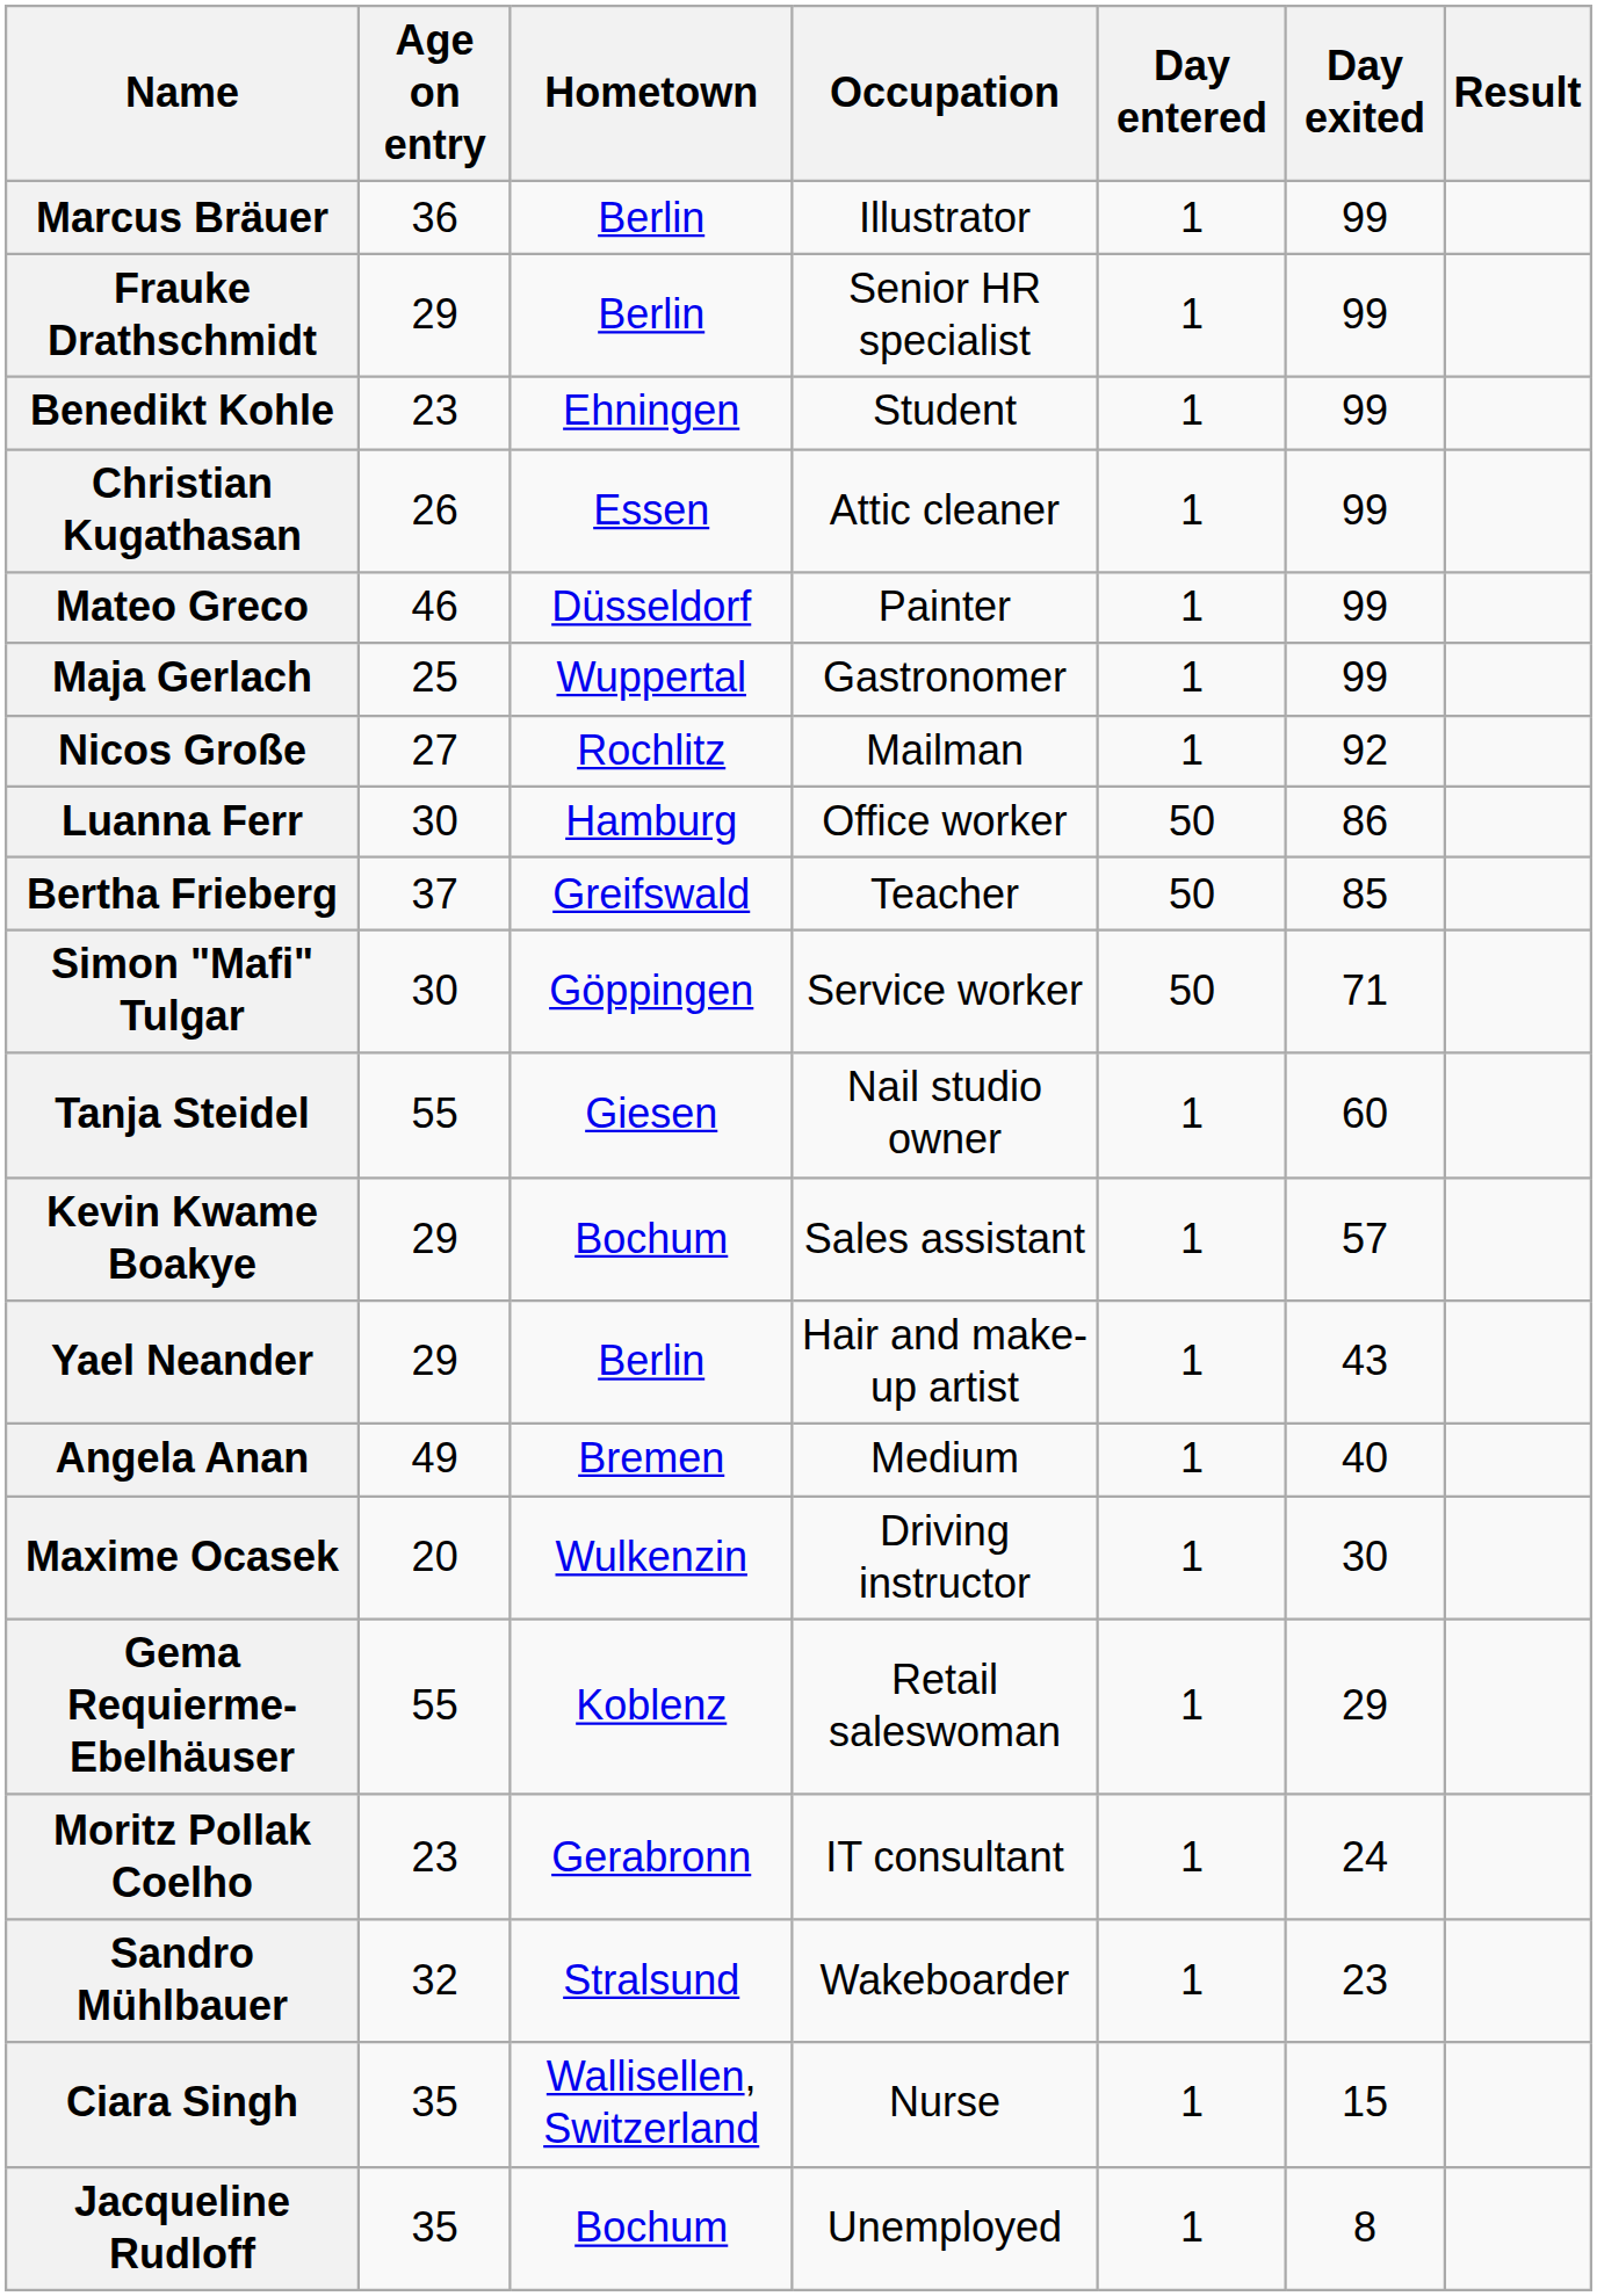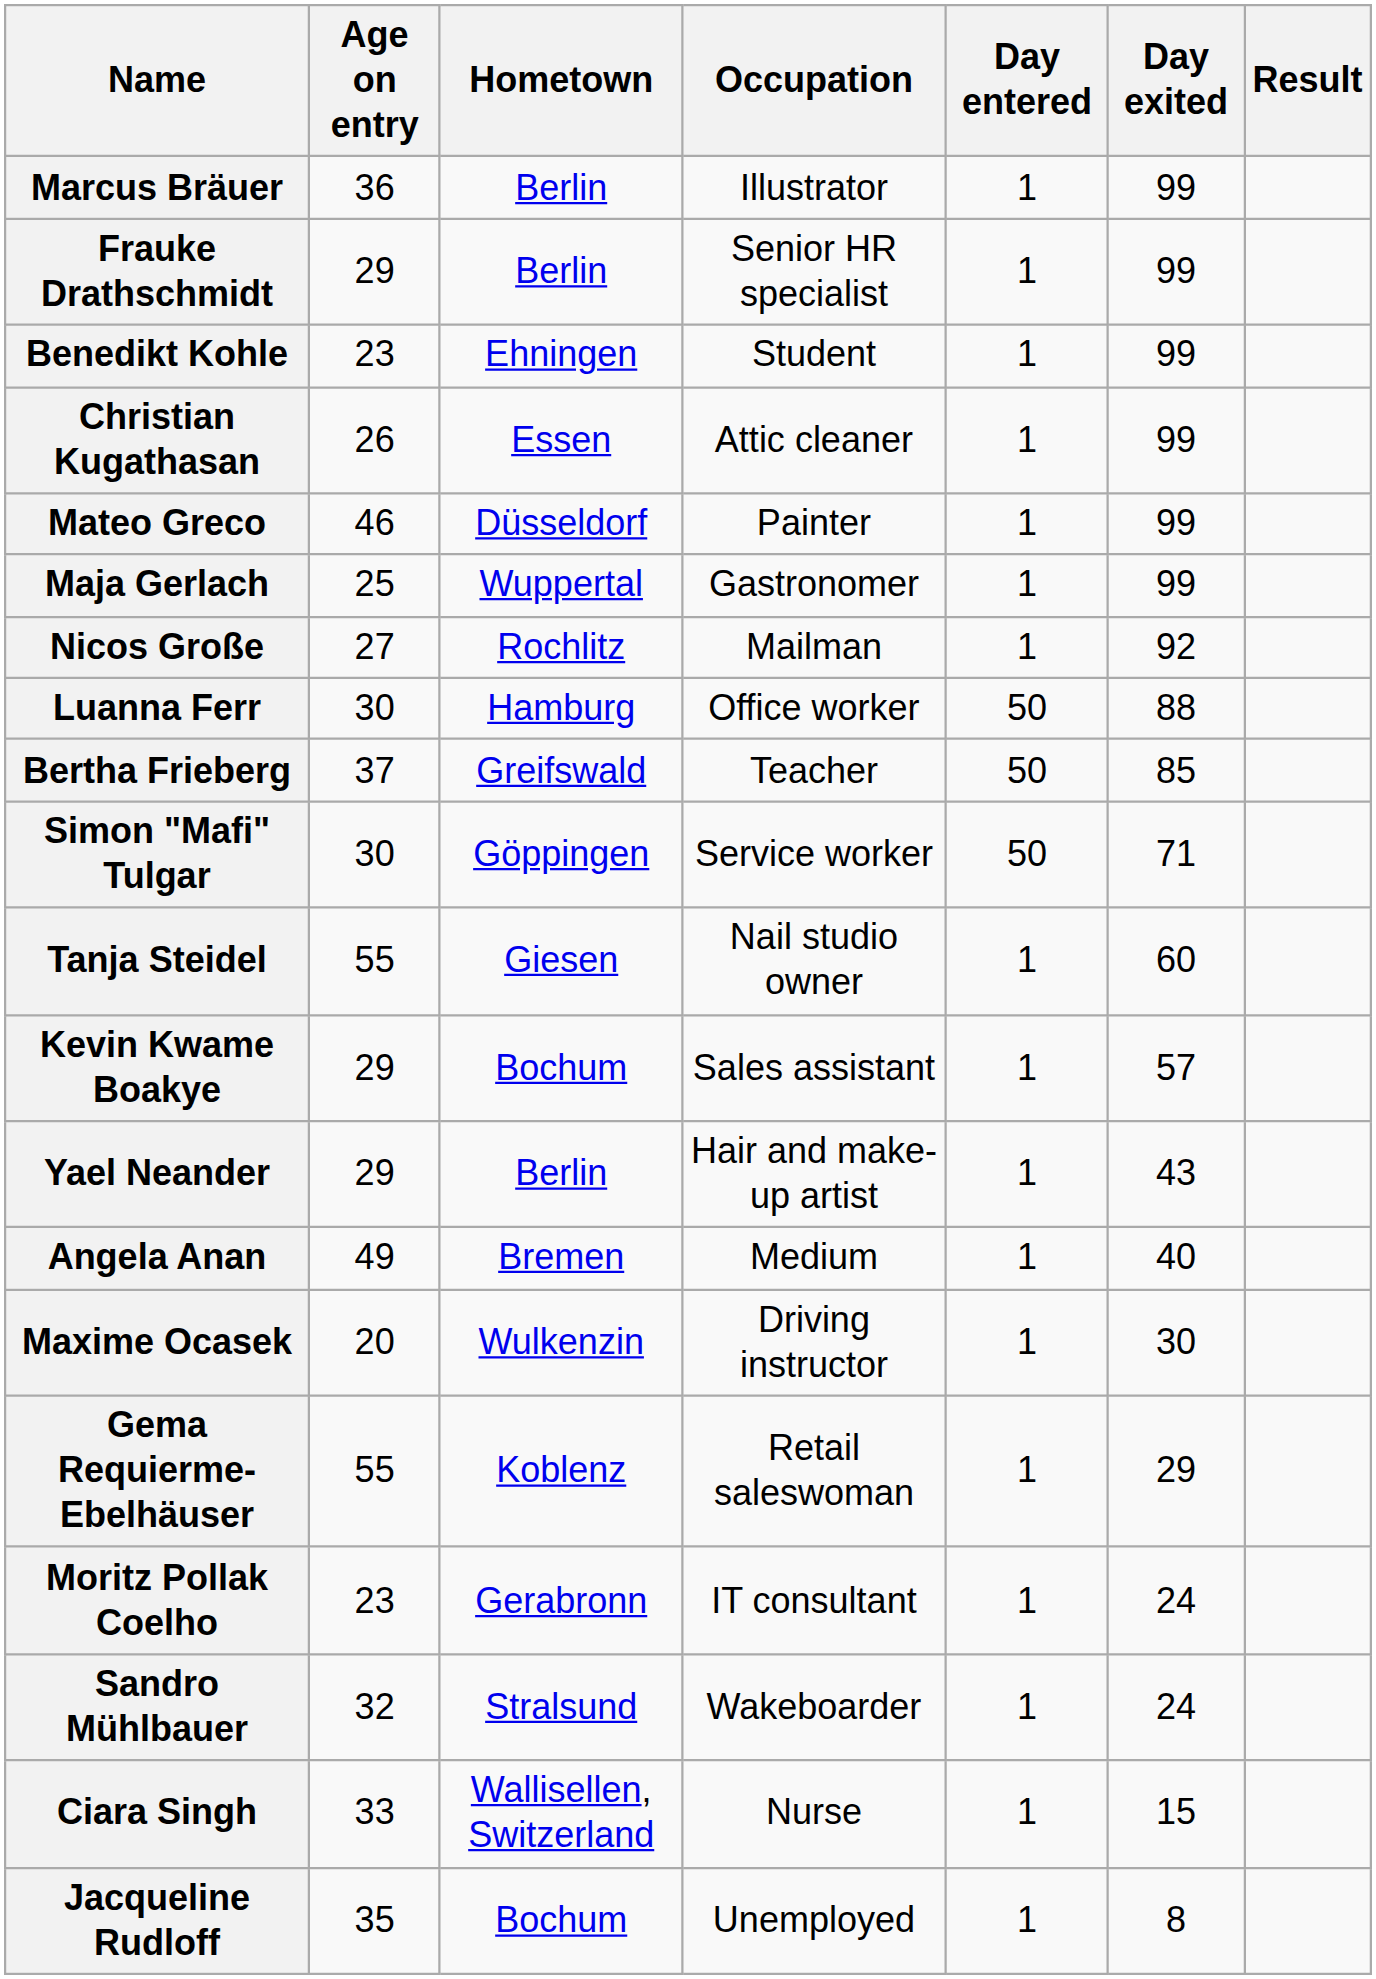 <table class="wikitable sortable" style="text-align:center; line-height:20px; width:auto;">
 <tr>
 <th scope="col" align="center">Name</th>
 <th scope="col" align="center">Age on entry</th>
 <th scope="col" align="center">Hometown</th>
 <th scope="col" align="center">Occupation</th>
 <th scope="col" align="center">Day entered</th>
 <th scope="col" align="center">Day exited</th>
 <th scope="col" align="center">Result</th>
 </tr>
 <tr>
 <th>Marcus Bräuer</th>
 <td>36</td>
 <td><a href='#'>Berlin</a></td>
 <td>Illustrator</td>
 <td>1</td>
 <td>99</td>
 <td></td>
 </tr>
 <tr>
 <th>Frauke Drathschmidt</th>
 <td>29</td>
 <td><a href='#'>Berlin</a></td>
 <td>Senior HR specialist</td>
 <td>1</td>
 <td>99</td>
 <td></td>
 </tr>
 <tr>
 <th>Benedikt Kohle</th>
 <td>23</td>
 <td><a href='#'>Ehningen</a></td>
 <td>Student</td>
 <td>1</td>
 <td>99</td>
 <td></td>
 </tr>
 <tr>
 <th>Christian Kugathasan</th>
 <td>26</td>
 <td><a href='#'>Essen</a></td>
 <td>Attic cleaner</td>
 <td>1</td>
 <td>99</td>
 <td></td>
 </tr>
 <tr>
 <th>Mateo Greco</th>
 <td>46</td>
 <td><a href='#'>Düsseldorf</a></td>
 <td>Painter</td>
 <td>1</td>
 <td>99</td>
 <td></td>
 </tr>
 <tr>
 <th>Maja Gerlach</th>
 <td>25</td>
 <td><a href='#'>Wuppertal</a></td>
 <td>Gastronomer</td>
 <td>1</td>
 <td>99</td>
 <td></td>
 </tr>
 <tr>
 <th>Nicos Große</th>
 <td>27</td>
 <td><a href='#'>Rochlitz</a></td>
 <td>Mailman</td>
 <td>1</td>
 <td>92</td>
 <td></td>
 </tr>
 <tr>
 <th>Luanna Ferr</th>
 <td>30</td>
 <td><a href='#'>Hamburg</a></td>
 <td>Office worker</td>
 <td>50</td>
-<td>86</td>
+<td>88</td>
 <td></td>
 </tr>
 <tr>
 <th>Bertha Frieberg</th>
 <td>37</td>
 <td><a href='#'>Greifswald</a></td>
 <td>Teacher</td>
 <td>50</td>
 <td>85</td>
 <td></td>
 </tr>
 <tr>
 <th>Simon "Mafi" Tulgar</th>
 <td>30</td>
 <td><a href='#'>Göppingen</a></td>
 <td>Service worker</td>
 <td>50</td>
 <td>71</td>
 <td></td>
 </tr>
 <tr>
 <th>Tanja Steidel</th>
 <td>55</td>
 <td><a href='#'>Giesen</a></td>
 <td>Nail studio owner</td>
 <td>1</td>
 <td>60</td>
 <td></td>
 </tr>
 <tr>
 <th>Kevin Kwame Boakye</th>
 <td>29</td>
 <td><a href='#'>Bochum</a></td>
 <td>Sales assistant</td>
 <td>1</td>
 <td>57</td>
 <td></td>
 </tr>
 <tr>
 <th>Yael Neander</th>
 <td>29</td>
 <td><a href='#'>Berlin</a></td>
 <td>Hair and make-up artist</td>
 <td>1</td>
 <td>43</td>
 <td></td>
 </tr>
 <tr>
 <th>Angela Anan</th>
 <td>49</td>
 <td><a href='#'>Bremen</a></td>
 <td>Medium</td>
 <td>1</td>
 <td>40</td>
 <td></td>
 </tr>
 <tr>
 <th>Maxime Ocasek</th>
 <td>20</td>
 <td><a href='#'>Wulkenzin</a></td>
 <td>Driving instructor</td>
 <td>1</td>
 <td>30</td>
 <td></td>
 </tr>
 <tr>
 <th>Gema Requierme-Ebelhäuser</th>
 <td>55</td>
 <td><a href='#'>Koblenz</a></td>
 <td>Retail saleswoman</td>
 <td>1</td>
 <td>29</td>
 <td></td>
 </tr>
 <tr>
 <th>Moritz Pollak Coelho</th>
 <td>23</td>
 <td><a href='#'>Gerabronn</a></td>
 <td>IT consultant</td>
 <td>1</td>
 <td>24</td>
 <td></td>
 </tr>
 <tr>
 <th>Sandro Mühlbauer</th>
 <td>32</td>
 <td><a href='#'>Stralsund</a></td>
 <td>Wakeboarder</td>
 <td>1</td>
-<td>23</td>
+<td>24</td>
 <td></td>
 </tr>
 <tr>
 <th>Ciara Singh</th>
-<td>35</td>
+<td>33</td>
 <td><a href='#'>Wallisellen</a>, <a href='#'>Switzerland</a></td>
 <td>Nurse</td>
 <td>1</td>
 <td>15</td>
 <td></td>
 </tr>
 <tr>
 <th>Jacqueline Rudloff</th>
 <td>35</td>
 <td><a href='#'>Bochum</a></td>
 <td>Unemployed</td>
 <td>1</td>
 <td>8</td>
 <td></td>
 </tr>
 </table>
